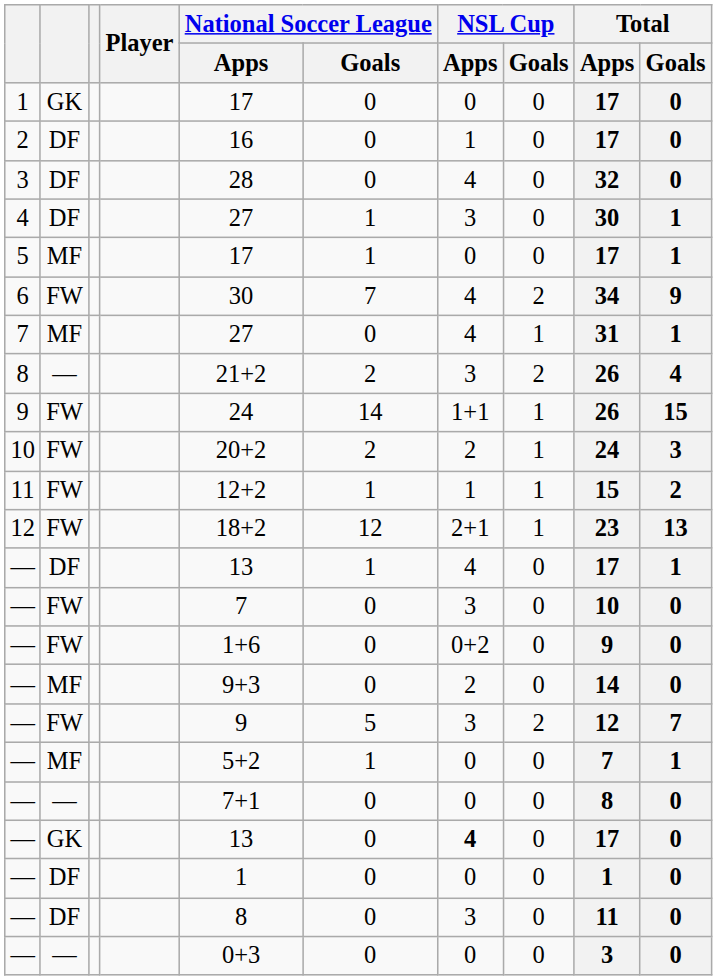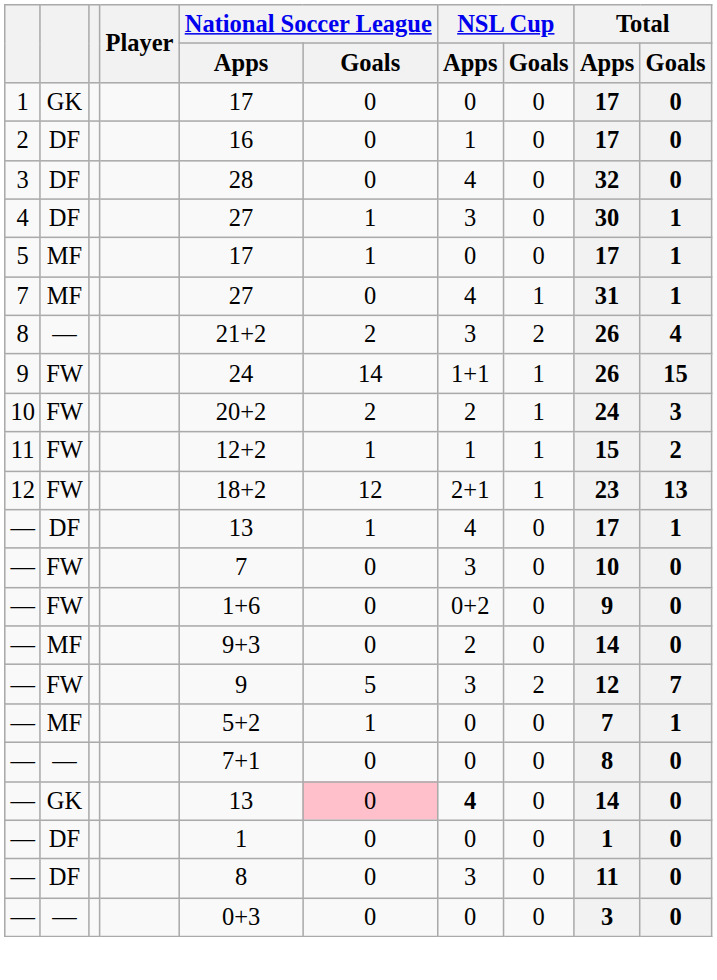 <table class="wikitable sortable" style="text-align:center">
 <tr>
 <th rowspan="2"></th>
 <th rowspan="2"></th>
 <th rowspan="2"></th>
 <th rowspan="2">Player</th>
 <th colspan="2"><a href='#'>National Soccer League</a></th>
 <th colspan="2"><a href='#'>NSL Cup</a></th>
 <th colspan="2">Total</th>
 </tr>
 <tr>
 <th>Apps</th>
 <th>Goals</th>
 <th>Apps</th>
 <th>Goals</th>
 <th>Apps</th>
 <th>Goals</th>
 </tr>
 <tr>
 <td>1</td>
 <td>GK</td>
 <td></td>
 <td align="left"><br></td>
 <td>17</td>
 <td>0<br></td>
 <td>0</td>
 <td>0<br></td>
 <th>17</th>
 <th>0</th>
 </tr>
 <tr>
 <td>2</td>
 <td>DF</td>
 <td></td>
 <td align="left"><br></td>
 <td>16</td>
 <td>0<br></td>
 <td>1</td>
 <td>0<br></td>
 <th>17</th>
 <th>0</th>
 </tr>
 <tr>
 <td>3</td>
 <td>DF</td>
 <td></td>
 <td align="left"><br></td>
 <td>28</td>
 <td>0<br></td>
 <td>4</td>
 <td>0<br></td>
 <th>32</th>
 <th>0</th>
 </tr>
 <tr>
 <td>4</td>
 <td>DF</td>
 <td></td>
 <td align="left"><br></td>
 <td>27</td>
 <td>1<br></td>
 <td>3</td>
 <td>0<br></td>
 <th>30</th>
 <th>1</th>
 </tr>
 <tr>
 <td>5</td>
 <td>MF</td>
 <td></td>
 <td align="left"><br></td>
 <td>17</td>
 <td>1<br></td>
 <td>0</td>
 <td>0<br></td>
 <th>17</th>
 <th>1</th>
-</tr>
-<tr>
-<td>6</td>
-<td>FW</td>
-<td></td>
-<td align="left"><br></td>
-<td>30</td>
-<td>7<br></td>
-<td>4</td>
-<td>2<br></td>
-<th>34</th>
-<th>9</th>
 </tr>
 <tr>
 <td>7</td>
 <td>MF</td>
 <td></td>
 <td align="left"><br></td>
 <td>27</td>
 <td>0<br></td>
 <td>4</td>
 <td>1<br></td>
 <th>31</th>
 <th>1</th>
 </tr>
 <tr>
 <td>8</td>
 <td>—</td>
 <td></td>
 <td align="left"><br></td>
 <td>21+2</td>
 <td>2<br></td>
 <td>3</td>
 <td>2<br></td>
 <th>26</th>
 <th>4</th>
 </tr>
 <tr>
 <td>9</td>
 <td>FW</td>
 <td></td>
 <td align="left"><br></td>
 <td>24</td>
 <td>14<br></td>
 <td>1+1</td>
 <td>1<br></td>
 <th>26</th>
 <th>15</th>
 </tr>
 <tr>
 <td>10</td>
 <td>FW</td>
 <td></td>
 <td align="left"><br></td>
 <td>20+2</td>
 <td>2<br></td>
 <td>2</td>
 <td>1<br></td>
 <th>24</th>
 <th>3</th>
 </tr>
 <tr>
 <td>11</td>
 <td>FW</td>
 <td></td>
 <td align="left"><br></td>
 <td>12+2</td>
 <td>1<br></td>
 <td>1</td>
 <td>1<br></td>
 <th>15</th>
 <th>2</th>
 </tr>
 <tr>
 <td>12</td>
 <td>FW</td>
 <td></td>
 <td align="left"><br></td>
 <td>18+2</td>
 <td>12<br></td>
 <td>2+1</td>
 <td>1<br></td>
 <th>23</th>
 <th>13</th>
 </tr>
 <tr>
 <td>—</td>
 <td>DF</td>
 <td></td>
 <td align="left"><br></td>
 <td>13</td>
 <td>1<br></td>
 <td>4</td>
 <td>0<br></td>
 <th>17</th>
 <th>1</th>
 </tr>
 <tr>
 <td>—</td>
 <td>FW</td>
 <td></td>
 <td align="left"><br></td>
 <td>7</td>
 <td>0<br></td>
 <td>3</td>
 <td>0<br></td>
 <th>10</th>
 <th>0</th>
 </tr>
 <tr>
 <td>—</td>
 <td>FW</td>
 <td></td>
 <td align="left"><br></td>
 <td>1+6</td>
 <td>0<br></td>
 <td>0+2</td>
 <td>0<br></td>
 <th>9</th>
 <th>0</th>
 </tr>
 <tr>
 <td>—</td>
 <td>MF</td>
 <td></td>
 <td align="left"><br></td>
 <td>9+3</td>
 <td>0<br></td>
 <td>2</td>
 <td>0<br></td>
 <th>14</th>
 <th>0</th>
 </tr>
 <tr>
 <td>—</td>
 <td>FW</td>
 <td></td>
 <td align="left"><br></td>
 <td>9</td>
 <td>5<br></td>
 <td>3</td>
 <td>2<br></td>
 <th>12</th>
 <th>7</th>
 </tr>
 <tr>
 <td>—</td>
 <td>MF</td>
 <td></td>
 <td align="left"><br></td>
 <td>5+2</td>
 <td>1<br></td>
 <td>0</td>
 <td>0<br></td>
 <th>7</th>
 <th>1</th>
 </tr>
 <tr>
 <td>—</td>
 <td>—</td>
 <td></td>
 <td align="left"><br></td>
 <td>7+1</td>
 <td>0<br></td>
 <td>0</td>
 <td>0<br></td>
 <th>8</th>
 <th>0</th>
 </tr>
 <tr>
 <td>—</td>
 <td>GK</td>
 <td></td>
 <td align="left"><br></td>
 <td>13</td>
-<td>0<br></td>
+<td style="background: pink;">0<br></td>
 <td><strong>4</strong></td>
 <td>0<br></td>
-<th>17</th>
+<th>14</th>
 <th>0</th>
 </tr>
 <tr>
 <td>—</td>
 <td>DF</td>
 <td></td>
 <td align="left"><br></td>
 <td>1</td>
 <td>0<br></td>
 <td>0</td>
 <td>0<br></td>
 <th>1</th>
 <th>0</th>
 </tr>
 <tr>
 <td>—</td>
 <td>DF</td>
 <td></td>
 <td align="left"><br></td>
 <td>8</td>
 <td>0<br></td>
 <td>3</td>
 <td>0<br></td>
 <th>11</th>
 <th>0</th>
 </tr>
 <tr>
 <td>—</td>
 <td>—</td>
 <td></td>
 <td align="left"><br></td>
 <td>0+3</td>
 <td>0<br></td>
 <td>0</td>
 <td>0<br></td>
 <th>3</th>
 <th>0</th>
 </tr>
 </table>
